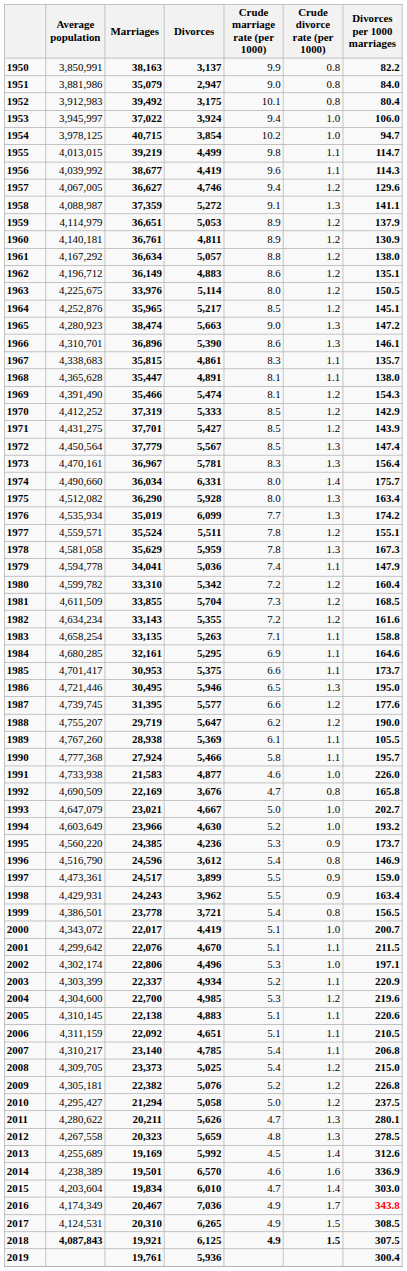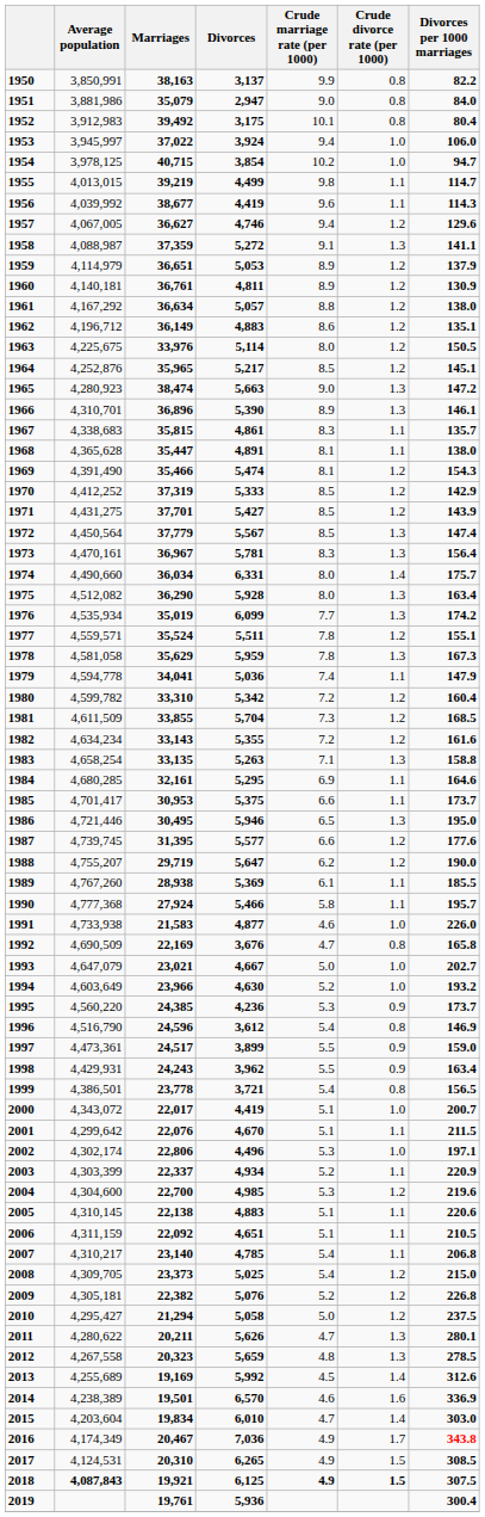 <table class="wikitable collapsible collapsed">
 <tr>
 <th style="width:40pt;"></th>
 <th style="width:60pt;">Average population</th>
 <th style="width:60pt;">Marriages</th>
 <th style="width:60pt;">Divorces</th>
 <th style="width:60pt;">Crude marriage rate (per 1000)</th>
 <th style="width:60pt;">Crude divorce rate (per 1000)</th>
 <th style="width:60pt;">Divorces per 1000 marriages</th>
 </tr>
 <tr>
 <td><strong>1950</strong></td>
 <td style="text-align:right;">3,850,991</td>
 <td style="text-align:right;"><strong>38,163</strong></td>
 <td style="text-align:right;"><strong>3,137</strong></td>
 <td style="text-align:right;">9.9</td>
 <td style="text-align:right;">0.8</td>
 <td style="text-align:right;"><strong>82.2</strong></td>
 </tr>
 <tr>
 <td><strong>1951</strong></td>
 <td style="text-align:right;">3,881,986</td>
 <td style="text-align:right;"><strong>35,079</strong></td>
 <td style="text-align:right;"><strong>2,947</strong></td>
 <td style="text-align:right;">9.0</td>
 <td style="text-align:right;">0.8</td>
 <td style="text-align:right;"><strong>84.0</strong></td>
 </tr>
 <tr>
 <td><strong>1952</strong></td>
 <td style="text-align:right;">3,912,983</td>
 <td style="text-align:right;"><strong>39,492</strong></td>
 <td style="text-align:right;"><strong>3,175</strong></td>
 <td style="text-align:right;">10.1</td>
 <td style="text-align:right;">0.8</td>
 <td style="text-align:right;"><strong>80.4</strong></td>
 </tr>
 <tr>
 <td><strong>1953</strong></td>
 <td style="text-align:right;">3,945,997</td>
 <td style="text-align:right;"><strong>37,022</strong></td>
 <td style="text-align:right;"><strong>3,924</strong></td>
 <td style="text-align:right;">9.4</td>
 <td style="text-align:right;">1.0</td>
 <td style="text-align:right;"><strong>106.0</strong></td>
 </tr>
 <tr>
 <td><strong>1954</strong></td>
 <td style="text-align:right;">3,978,125</td>
 <td style="text-align:right;"><strong>40,715</strong></td>
 <td style="text-align:right;"><strong>3,854</strong></td>
 <td style="text-align:right;">10.2</td>
 <td style="text-align:right;">1.0</td>
 <td style="text-align:right;"><strong>94.7</strong></td>
 </tr>
 <tr>
 <td><strong>1955</strong></td>
 <td style="text-align:right;">4,013,015</td>
 <td style="text-align:right;"><strong>39,219</strong></td>
 <td style="text-align:right;"><strong>4,499</strong></td>
 <td style="text-align:right;">9.8</td>
 <td style="text-align:right;">1.1</td>
 <td style="text-align:right;"><strong>114.7</strong></td>
 </tr>
 <tr>
 <td><strong>1956</strong></td>
 <td style="text-align:right;">4,039,992</td>
 <td style="text-align:right;"><strong>38,677</strong></td>
 <td style="text-align:right;"><strong>4,419</strong></td>
 <td style="text-align:right;">9.6</td>
 <td style="text-align:right;">1.1</td>
 <td style="text-align:right;"><strong>114.3</strong></td>
 </tr>
 <tr>
 <td><strong>1957</strong></td>
 <td style="text-align:right;">4,067,005</td>
 <td style="text-align:right;"><strong>36,627</strong></td>
 <td style="text-align:right;"><strong>4,746</strong></td>
 <td style="text-align:right;">9.4</td>
 <td style="text-align:right;">1.2</td>
 <td style="text-align:right;"><strong>129.6</strong></td>
 </tr>
 <tr>
 <td><strong>1958</strong></td>
 <td style="text-align:right;">4,088,987</td>
 <td style="text-align:right;"><strong>37,359</strong></td>
 <td style="text-align:right;"><strong>5,272</strong></td>
 <td style="text-align:right;">9.1</td>
 <td style="text-align:right;">1.3</td>
 <td style="text-align:right;"><strong>141.1</strong></td>
 </tr>
 <tr>
 <td><strong>1959</strong></td>
 <td style="text-align:right;">4,114,979</td>
 <td style="text-align:right;"><strong>36,651</strong></td>
 <td style="text-align:right;"><strong>5,053</strong></td>
 <td style="text-align:right;">8.9</td>
 <td style="text-align:right;">1.2</td>
 <td style="text-align:right;"><strong>137.9</strong></td>
 </tr>
 <tr>
 <td><strong>1960</strong></td>
 <td style="text-align:right;">4,140,181</td>
 <td style="text-align:right;"><strong>36,761</strong></td>
 <td style="text-align:right;"><strong>4,811</strong></td>
 <td style="text-align:right;">8.9</td>
 <td style="text-align:right;">1.2</td>
 <td style="text-align:right;"><strong>130.9</strong></td>
 </tr>
 <tr>
 <td><strong>1961</strong></td>
 <td style="text-align:right;">4,167,292</td>
 <td style="text-align:right;"><strong>36,634</strong></td>
 <td style="text-align:right;"><strong>5,057</strong></td>
 <td style="text-align:right;">8.8</td>
 <td style="text-align:right;">1.2</td>
 <td style="text-align:right;"><strong>138.0</strong></td>
 </tr>
 <tr>
 <td><strong>1962</strong></td>
 <td style="text-align:right;">4,196,712</td>
 <td style="text-align:right;"><strong>36,149</strong></td>
 <td style="text-align:right;"><strong>4,883</strong></td>
 <td style="text-align:right;">8.6</td>
 <td style="text-align:right;">1.2</td>
 <td style="text-align:right;"><strong>135.1</strong></td>
 </tr>
 <tr>
 <td><strong>1963</strong></td>
 <td style="text-align:right;">4,225,675</td>
 <td style="text-align:right;"><strong>33,976</strong></td>
 <td style="text-align:right;"><strong>5,114</strong></td>
 <td style="text-align:right;">8.0</td>
 <td style="text-align:right;">1.2</td>
 <td style="text-align:right;"><strong>150.5</strong></td>
 </tr>
 <tr>
 <td><strong>1964</strong></td>
 <td style="text-align:right;">4,252,876</td>
 <td style="text-align:right;"><strong>35,965</strong></td>
 <td style="text-align:right;"><strong>5,217</strong></td>
 <td style="text-align:right;">8.5</td>
 <td style="text-align:right;">1.2</td>
 <td style="text-align:right;"><strong>145.1</strong></td>
 </tr>
 <tr>
 <td><strong>1965</strong></td>
 <td style="text-align:right;">4,280,923</td>
 <td style="text-align:right;"><strong>38,474</strong></td>
 <td style="text-align:right;"><strong>5,663</strong></td>
 <td style="text-align:right;">9.0</td>
 <td style="text-align:right;">1.3</td>
 <td style="text-align:right;"><strong>147.2</strong></td>
 </tr>
 <tr>
 <td><strong>1966</strong></td>
 <td style="text-align:right;">4,310,701</td>
 <td style="text-align:right;"><strong>36,896</strong></td>
 <td style="text-align:right;"><strong>5,390</strong></td>
-<td style="text-align:right;">8.6</td>
+<td style="text-align:right;">8.9</td>
 <td style="text-align:right;">1.3</td>
 <td style="text-align:right;"><strong>146.1</strong></td>
 </tr>
 <tr>
 <td><strong>1967</strong></td>
 <td style="text-align:right;">4,338,683</td>
 <td style="text-align:right;"><strong>35,815</strong></td>
 <td style="text-align:right;"><strong>4,861</strong></td>
 <td style="text-align:right;">8.3</td>
 <td style="text-align:right;">1.1</td>
 <td style="text-align:right;"><strong>135.7</strong></td>
 </tr>
 <tr>
 <td><strong>1968</strong></td>
 <td style="text-align:right;">4,365,628</td>
 <td style="text-align:right;"><strong>35,447</strong></td>
 <td style="text-align:right;"><strong>4,891</strong></td>
 <td style="text-align:right;">8.1</td>
 <td style="text-align:right;">1.1</td>
 <td style="text-align:right;"><strong>138.0</strong></td>
 </tr>
 <tr>
 <td><strong>1969</strong></td>
 <td style="text-align:right;">4,391,490</td>
 <td style="text-align:right;"><strong>35,466</strong></td>
 <td style="text-align:right;"><strong>5,474</strong></td>
 <td style="text-align:right;">8.1</td>
 <td style="text-align:right;">1.2</td>
 <td style="text-align:right;"><strong>154.3</strong></td>
 </tr>
 <tr>
 <td><strong>1970</strong></td>
 <td style="text-align:right;">4,412,252</td>
 <td style="text-align:right;"><strong>37,319</strong></td>
 <td style="text-align:right;"><strong>5,333</strong></td>
 <td style="text-align:right;">8.5</td>
 <td style="text-align:right;">1.2</td>
 <td style="text-align:right;"><strong>142.9</strong></td>
 </tr>
 <tr>
 <td><strong>1971</strong></td>
 <td style="text-align:right;">4,431,275</td>
 <td style="text-align:right;"><strong>37,701</strong></td>
 <td style="text-align:right;"><strong>5,427</strong></td>
 <td style="text-align:right;">8.5</td>
 <td style="text-align:right;">1.2</td>
 <td style="text-align:right;"><strong>143.9</strong></td>
 </tr>
 <tr>
 <td><strong>1972</strong></td>
 <td style="text-align:right;">4,450,564</td>
 <td style="text-align:right;"><strong>37,779</strong></td>
 <td style="text-align:right;"><strong>5,567</strong></td>
 <td style="text-align:right;">8.5</td>
 <td style="text-align:right;">1.3</td>
 <td style="text-align:right;"><strong>147.4</strong></td>
 </tr>
 <tr>
 <td><strong>1973</strong></td>
 <td style="text-align:right;">4,470,161</td>
 <td style="text-align:right;"><strong>36,967</strong></td>
 <td style="text-align:right;"><strong>5,781</strong></td>
 <td style="text-align:right;">8.3</td>
 <td style="text-align:right;">1.3</td>
 <td style="text-align:right;"><strong>156.4</strong></td>
 </tr>
 <tr>
 <td><strong>1974</strong></td>
 <td style="text-align:right;">4,490,660</td>
 <td style="text-align:right;"><strong>36,034</strong></td>
 <td style="text-align:right;"><strong>6,331</strong></td>
 <td style="text-align:right;">8.0</td>
 <td style="text-align:right;">1.4</td>
 <td style="text-align:right;"><strong>175.7</strong></td>
 </tr>
 <tr>
 <td><strong>1975</strong></td>
 <td style="text-align:right;">4,512,082</td>
 <td style="text-align:right;"><strong>36,290</strong></td>
 <td style="text-align:right;"><strong>5,928</strong></td>
 <td style="text-align:right;">8.0</td>
 <td style="text-align:right;">1.3</td>
 <td style="text-align:right;"><strong>163.4</strong></td>
 </tr>
 <tr>
 <td><strong>1976</strong></td>
 <td style="text-align:right;">4,535,934</td>
 <td style="text-align:right;"><strong>35,019</strong></td>
 <td style="text-align:right;"><strong>6,099</strong></td>
 <td style="text-align:right;">7.7</td>
 <td style="text-align:right;">1.3</td>
 <td style="text-align:right;"><strong>174.2</strong></td>
 </tr>
 <tr>
 <td><strong>1977</strong></td>
 <td style="text-align:right;">4,559,571</td>
 <td style="text-align:right;"><strong>35,524</strong></td>
 <td style="text-align:right;"><strong>5,511</strong></td>
 <td style="text-align:right;">7.8</td>
 <td style="text-align:right;">1.2</td>
 <td style="text-align:right;"><strong>155.1</strong></td>
 </tr>
 <tr>
 <td><strong>1978</strong></td>
 <td style="text-align:right;">4,581,058</td>
 <td style="text-align:right;"><strong>35,629</strong></td>
 <td style="text-align:right;"><strong>5,959</strong></td>
 <td style="text-align:right;">7.8</td>
 <td style="text-align:right;">1.3</td>
 <td style="text-align:right;"><strong>167.3</strong></td>
 </tr>
 <tr>
 <td><strong>1979</strong></td>
 <td style="text-align:right;">4,594,778</td>
 <td style="text-align:right;"><strong>34,041</strong></td>
 <td style="text-align:right;"><strong>5,036</strong></td>
 <td style="text-align:right;">7.4</td>
 <td style="text-align:right;">1.1</td>
 <td style="text-align:right;"><strong>147.9</strong></td>
 </tr>
 <tr>
 <td><strong>1980</strong></td>
 <td style="text-align:right;">4,599,782</td>
 <td style="text-align:right;"><strong>33,310</strong></td>
 <td style="text-align:right;"><strong>5,342</strong></td>
 <td style="text-align:right;">7.2</td>
 <td style="text-align:right;">1.2</td>
 <td style="text-align:right;"><strong>160.4</strong></td>
 </tr>
 <tr>
 <td><strong>1981</strong></td>
 <td style="text-align:right;">4,611,509</td>
 <td style="text-align:right;"><strong>33,855</strong></td>
 <td style="text-align:right;"><strong>5,704</strong></td>
 <td style="text-align:right;">7.3</td>
 <td style="text-align:right;">1.2</td>
 <td style="text-align:right;"><strong>168.5</strong></td>
 </tr>
 <tr>
 <td><strong>1982</strong></td>
 <td style="text-align:right;">4,634,234</td>
 <td style="text-align:right;"><strong>33,143</strong></td>
 <td style="text-align:right;"><strong>5,355</strong></td>
 <td style="text-align:right;">7.2</td>
 <td style="text-align:right;">1.2</td>
 <td style="text-align:right;"><strong>161.6</strong></td>
 </tr>
 <tr>
 <td><strong>1983</strong></td>
 <td style="text-align:right;">4,658,254</td>
 <td style="text-align:right;"><strong>33,135</strong></td>
 <td style="text-align:right;"><strong>5,263</strong></td>
 <td style="text-align:right;">7.1</td>
-<td style="text-align:right;">1.1</td>
+<td style="text-align:right;">1.3</td>
 <td style="text-align:right;"><strong>158.8</strong></td>
 </tr>
 <tr>
 <td><strong>1984</strong></td>
 <td style="text-align:right;">4,680,285</td>
 <td style="text-align:right;"><strong>32,161</strong></td>
 <td style="text-align:right;"><strong>5,295</strong></td>
 <td style="text-align:right;">6.9</td>
 <td style="text-align:right;">1.1</td>
 <td style="text-align:right;"><strong>164.6</strong></td>
 </tr>
 <tr>
 <td><strong>1985</strong></td>
 <td style="text-align:right;">4,701,417</td>
 <td style="text-align:right;"><strong>30,953</strong></td>
 <td style="text-align:right;"><strong>5,375</strong></td>
 <td style="text-align:right;">6.6</td>
 <td style="text-align:right;">1.1</td>
 <td style="text-align:right;"><strong>173.7</strong></td>
 </tr>
 <tr>
 <td><strong>1986</strong></td>
 <td style="text-align:right;">4,721,446</td>
 <td style="text-align:right;"><strong>30,495</strong></td>
 <td style="text-align:right;"><strong>5,946</strong></td>
 <td style="text-align:right;">6.5</td>
 <td style="text-align:right;">1.3</td>
 <td style="text-align:right;"><strong>195.0</strong></td>
 </tr>
 <tr>
 <td><strong>1987</strong></td>
 <td style="text-align:right;">4,739,745</td>
 <td style="text-align:right;"><strong>31,395</strong></td>
 <td style="text-align:right;"><strong>5,577</strong></td>
 <td style="text-align:right;">6.6</td>
 <td style="text-align:right;">1.2</td>
 <td style="text-align:right;"><strong>177.6</strong></td>
 </tr>
 <tr>
 <td><strong>1988</strong></td>
 <td style="text-align:right;">4,755,207</td>
 <td style="text-align:right;"><strong>29,719</strong></td>
 <td style="text-align:right;"><strong>5,647</strong></td>
 <td style="text-align:right;">6.2</td>
 <td style="text-align:right;">1.2</td>
 <td style="text-align:right;"><strong>190.0</strong></td>
 </tr>
 <tr>
 <td><strong>1989</strong></td>
 <td style="text-align:right;">4,767,260</td>
 <td style="text-align:right;"><strong>28,938</strong></td>
 <td style="text-align:right;"><strong>5,369</strong></td>
 <td style="text-align:right;">6.1</td>
 <td style="text-align:right;">1.1</td>
-<td style="text-align:right;"><strong>105.5</strong></td>
+<td style="text-align:right;"><strong>185.5</strong></td>
 </tr>
 <tr>
 <td><strong>1990</strong></td>
 <td style="text-align:right;">4,777,368</td>
 <td style="text-align:right;"><strong>27,924</strong></td>
 <td style="text-align:right;"><strong>5,466</strong></td>
 <td style="text-align:right;">5.8</td>
 <td style="text-align:right;">1.1</td>
 <td style="text-align:right;"><strong>195.7</strong></td>
 </tr>
 <tr>
 <td><strong>1991</strong></td>
 <td style="text-align:right;">4,733,938</td>
 <td style="text-align:right;"><strong>21,583</strong></td>
 <td style="text-align:right;"><strong>4,877</strong></td>
 <td style="text-align:right;">4.6</td>
 <td style="text-align:right;">1.0</td>
 <td style="text-align:right;"><strong>226.0</strong></td>
 </tr>
 <tr>
 <td><strong>1992</strong></td>
 <td style="text-align:right;">4,690,509</td>
 <td style="text-align:right;"><strong>22,169</strong></td>
 <td style="text-align:right;"><strong>3,676</strong></td>
 <td style="text-align:right;">4.7</td>
 <td style="text-align:right;">0.8</td>
 <td style="text-align:right;"><strong>165.8</strong></td>
 </tr>
 <tr>
 <td><strong>1993</strong></td>
 <td style="text-align:right;">4,647,079</td>
 <td style="text-align:right;"><strong>23,021</strong></td>
 <td style="text-align:right;"><strong>4,667</strong></td>
 <td style="text-align:right;">5.0</td>
 <td style="text-align:right;">1.0</td>
 <td style="text-align:right;"><strong>202.7</strong></td>
 </tr>
 <tr>
 <td><strong>1994</strong></td>
 <td style="text-align:right;">4,603,649</td>
 <td style="text-align:right;"><strong>23,966</strong></td>
 <td style="text-align:right;"><strong>4,630</strong></td>
 <td style="text-align:right;">5.2</td>
 <td style="text-align:right;">1.0</td>
 <td style="text-align:right;"><strong>193.2</strong></td>
 </tr>
 <tr>
 <td><strong>1995</strong></td>
 <td style="text-align:right;">4,560,220</td>
 <td style="text-align:right;"><strong>24,385</strong></td>
 <td style="text-align:right;"><strong>4,236</strong></td>
 <td style="text-align:right;">5.3</td>
 <td style="text-align:right;">0.9</td>
 <td style="text-align:right;"><strong>173.7</strong></td>
 </tr>
 <tr>
 <td><strong>1996</strong></td>
 <td style="text-align:right;">4,516,790</td>
 <td style="text-align:right;"><strong>24,596</strong></td>
 <td style="text-align:right;"><strong>3,612</strong></td>
 <td style="text-align:right;">5.4</td>
 <td style="text-align:right;">0.8</td>
 <td style="text-align:right;"><strong>146.9</strong></td>
 </tr>
 <tr>
 <td><strong>1997</strong></td>
 <td style="text-align:right;">4,473,361</td>
 <td style="text-align:right;"><strong>24,517</strong></td>
 <td style="text-align:right;"><strong>3,899</strong></td>
 <td style="text-align:right;">5.5</td>
 <td style="text-align:right;">0.9</td>
 <td style="text-align:right;"><strong>159.0</strong></td>
 </tr>
 <tr>
 <td><strong>1998</strong></td>
 <td style="text-align:right;">4,429,931</td>
 <td style="text-align:right;"><strong>24,243</strong></td>
 <td style="text-align:right;"><strong>3,962</strong></td>
 <td style="text-align:right;">5.5</td>
 <td style="text-align:right;">0.9</td>
 <td style="text-align:right;"><strong>163.4</strong></td>
 </tr>
 <tr>
 <td><strong>1999</strong></td>
 <td style="text-align:right;">4,386,501</td>
 <td style="text-align:right;"><strong>23,778</strong></td>
 <td style="text-align:right;"><strong>3,721</strong></td>
 <td style="text-align:right;">5.4</td>
 <td style="text-align:right;">0.8</td>
 <td style="text-align:right;"><strong>156.5</strong></td>
 </tr>
 <tr>
 <td><strong>2000</strong></td>
 <td style="text-align:right;">4,343,072</td>
 <td style="text-align:right;"><strong>22,017</strong></td>
 <td style="text-align:right;"><strong>4,419</strong></td>
 <td style="text-align:right;">5.1</td>
 <td style="text-align:right;">1.0</td>
 <td style="text-align:right;"><strong>200.7</strong></td>
 </tr>
 <tr>
 <td><strong>2001</strong></td>
 <td style="text-align:right;">4,299,642</td>
 <td style="text-align:right;"><strong>22,076</strong></td>
 <td style="text-align:right;"><strong>4,670</strong></td>
 <td style="text-align:right;">5.1</td>
 <td style="text-align:right;">1.1</td>
 <td style="text-align:right;"><strong>211.5</strong></td>
 </tr>
 <tr>
 <td><strong>2002</strong></td>
 <td style="text-align:right;">4,302,174</td>
 <td style="text-align:right;"><strong>22,806</strong></td>
 <td style="text-align:right;"><strong>4,496</strong></td>
 <td style="text-align:right;">5.3</td>
 <td style="text-align:right;">1.0</td>
 <td style="text-align:right;"><strong>197.1</strong></td>
 </tr>
 <tr>
 <td><strong>2003</strong></td>
 <td style="text-align:right;">4,303,399</td>
 <td style="text-align:right;"><strong>22,337</strong></td>
 <td style="text-align:right;"><strong>4,934</strong></td>
 <td style="text-align:right;">5.2</td>
 <td style="text-align:right;">1.1</td>
 <td style="text-align:right;"><strong>220.9</strong></td>
 </tr>
 <tr>
 <td><strong>2004</strong></td>
 <td style="text-align:right;">4,304,600</td>
 <td style="text-align:right;"><strong>22,700</strong></td>
 <td style="text-align:right;"><strong>4,985</strong></td>
 <td style="text-align:right;">5.3</td>
 <td style="text-align:right;">1.2</td>
 <td style="text-align:right;"><strong>219.6</strong></td>
 </tr>
 <tr>
 <td><strong>2005</strong></td>
 <td style="text-align:right;">4,310,145</td>
 <td style="text-align:right;"><strong>22,138</strong></td>
 <td style="text-align:right;"><strong>4,883</strong></td>
 <td style="text-align:right;">5.1</td>
 <td style="text-align:right;">1.1</td>
 <td style="text-align:right;"><strong>220.6</strong></td>
 </tr>
 <tr>
 <td><strong>2006</strong></td>
 <td style="text-align:right;">4,311,159</td>
 <td style="text-align:right;"><strong>22,092</strong></td>
 <td style="text-align:right;"><strong>4,651</strong></td>
 <td style="text-align:right;">5.1</td>
 <td style="text-align:right;">1.1</td>
 <td style="text-align:right;"><strong>210.5</strong></td>
 </tr>
 <tr>
 <td><strong>2007</strong></td>
 <td style="text-align:right;">4,310,217</td>
 <td style="text-align:right;"><strong>23,140</strong></td>
 <td style="text-align:right;"><strong>4,785</strong></td>
 <td style="text-align:right;">5.4</td>
 <td style="text-align:right;">1.1</td>
 <td style="text-align:right;"><strong>206.8</strong></td>
 </tr>
 <tr>
 <td><strong>2008</strong></td>
 <td style="text-align:right;">4,309,705</td>
 <td style="text-align:right;"><strong>23,373</strong></td>
 <td style="text-align:right;"><strong>5,025</strong></td>
 <td style="text-align:right;">5.4</td>
 <td style="text-align:right;">1.2</td>
 <td style="text-align:right;"><strong>215.0</strong></td>
 </tr>
 <tr>
 <td><strong>2009</strong></td>
 <td style="text-align:right;">4,305,181</td>
 <td style="text-align:right;"><strong>22,382</strong></td>
 <td style="text-align:right;"><strong>5,076</strong></td>
 <td style="text-align:right;">5.2</td>
 <td style="text-align:right;">1.2</td>
 <td style="text-align:right;"><strong>226.8</strong></td>
 </tr>
 <tr>
 <td><strong>2010</strong></td>
 <td style="text-align:right;">4,295,427</td>
 <td style="text-align:right;"><strong>21,294</strong></td>
 <td style="text-align:right;"><strong>5,058</strong></td>
 <td style="text-align:right;">5.0</td>
 <td style="text-align:right;">1.2</td>
 <td style="text-align:right;"><strong>237.5</strong></td>
 </tr>
 <tr>
 <td><strong>2011</strong></td>
 <td style="text-align:right;">4,280,622</td>
 <td style="text-align:right;"><strong>20,211</strong></td>
 <td style="text-align:right;"><strong>5,626</strong></td>
 <td style="text-align:right;">4.7</td>
 <td style="text-align:right;">1.3</td>
 <td style="text-align:right;"><strong>280.1</strong></td>
 </tr>
 <tr>
 <td><strong>2012</strong></td>
 <td style="text-align:right;">4,267,558</td>
 <td style="text-align:right;"><strong>20,323</strong></td>
 <td style="text-align:right;"><strong>5,659</strong></td>
 <td style="text-align:right;">4.8</td>
 <td style="text-align:right;">1.3</td>
 <td style="text-align:right;"><strong>278.5</strong></td>
 </tr>
 <tr>
 <td><strong>2013</strong></td>
 <td style="text-align:right;">4,255,689</td>
 <td style="text-align:right;"><strong>19,169</strong></td>
 <td style="text-align:right;"><strong>5,992</strong></td>
 <td style="text-align:right;">4.5</td>
 <td style="text-align:right;">1.4</td>
 <td style="text-align:right;"><strong>312.6</strong></td>
 </tr>
 <tr>
 <td><strong>2014</strong></td>
 <td style="text-align:right;">4,238,389</td>
 <td style="text-align:right;"><strong>19,501</strong></td>
 <td style="text-align:right;"><strong>6,570</strong></td>
 <td style="text-align:right;">4.6</td>
 <td style="text-align:right;">1.6</td>
 <td style="text-align:right;"><strong>336.9</strong></td>
 </tr>
 <tr>
 <td><strong>2015</strong></td>
 <td style="text-align:right;">4,203,604</td>
 <td style="text-align:right;"><strong>19,834</strong></td>
 <td style="text-align:right;"><strong>6,010</strong></td>
 <td style="text-align:right;">4.7</td>
 <td style="text-align:right;">1.4</td>
 <td style="text-align:right;"><strong>303.0</strong></td>
 </tr>
 <tr>
 <td><strong>2016</strong></td>
 <td style="text-align:right;">4,174,349</td>
 <td style="text-align:right;"><strong>20,467</strong></td>
 <td style="text-align:right;"><strong>7,036</strong></td>
 <td style="text-align:right;">4.9</td>
 <td style="text-align:right;">1.7</td>
 <td style="text-align:right; color:red;"><strong>343.8</strong></td>
 </tr>
 <tr>
 <td><strong>2017</strong></td>
 <td style="text-align:right;">4,124,531</td>
 <td style="text-align:right;"><strong>20,310</strong></td>
 <td style="text-align:right;"><strong>6,265</strong></td>
 <td style="text-align:right;">4.9</td>
 <td style="text-align:right;">1.5</td>
 <td style="text-align:right;"><strong>308.5</strong></td>
 </tr>
 <tr>
 <td><strong>2018 </strong></td>
 <td style="text-align:right;"><strong>4,087,843</strong></td>
 <td style="text-align:right;"><strong>19,921</strong></td>
 <td style="text-align:right;"><strong>6,125</strong></td>
 <td style="text-align:right;"><strong>4.9</strong></td>
 <td style="text-align:right;"><strong>1.5</strong></td>
 <td style="text-align:right;"><strong>307.5</strong></td>
 </tr>
 <tr>
 <td><strong>2019</strong></td>
 <td style="text-align:right;"></td>
 <td style="text-align:right;"><strong>19,761</strong></td>
 <td style="text-align:right;"><strong>5,936</strong></td>
 <td style="text-align:right;"></td>
 <td style="text-align:right;"></td>
 <td style="text-align:right;"><strong>300.4</strong></td>
 </tr>
 <tr>
 </tr>
 </table>
